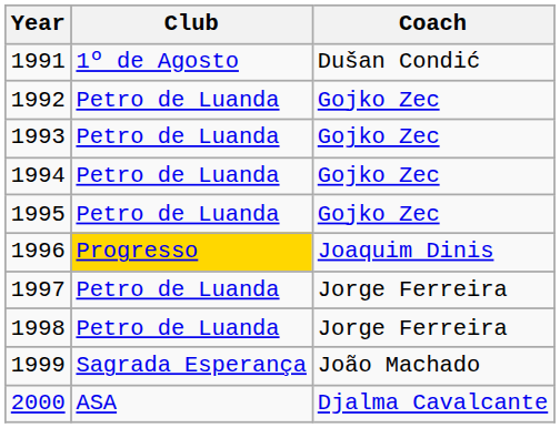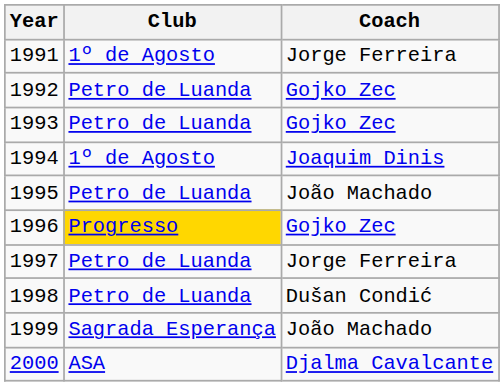 <table class="wikitable" style="font-size:90%;">
 <tr>
 <th>Year</th>
 <th>Club</th>
 <th>Coach</th>
 </tr>
 <tr>
 <td>1991</td>
 <td><a href='#'>1º de Agosto</a></td>
-<td> Dušan Condić</td>
+<td> Jorge Ferreira</td>
 </tr>
 <tr>
 <td>1992</td>
 <td><a href='#'>Petro de Luanda</a></td>
 <td> <a href='#'>Gojko Zec</a></td>
 </tr>
 <tr>
 <td>1993</td>
 <td><a href='#'>Petro de Luanda</a></td>
 <td> <a href='#'>Gojko Zec</a></td>
 </tr>
 <tr>
 <td>1994</td>
-<td><a href='#'>Petro de Luanda</a></td>
-<td> <a href='#'>Gojko Zec</a></td>
+<td><a href='#'>1º de Agosto</a></td>
+<td> <a href='#'>Joaquim Dinis</a></td>
 </tr>
 <tr>
 <td>1995</td>
 <td><a href='#'>Petro de Luanda</a></td>
-<td> <a href='#'>Gojko Zec</a></td>
+<td> João Machado</td>
 </tr>
 <tr>
 <td>1996</td>
 <td style="background: gold;"><a href='#'>Progresso</a></td>
-<td> <a href='#'>Joaquim Dinis</a></td>
+<td> <a href='#'>Gojko Zec</a></td>
 </tr>
 <tr>
 <td>1997</td>
 <td><a href='#'>Petro de Luanda</a></td>
 <td> Jorge Ferreira</td>
 </tr>
 <tr>
 <td>1998</td>
 <td><a href='#'>Petro de Luanda</a></td>
-<td> Jorge Ferreira</td>
+<td> Dušan Condić</td>
 </tr>
 <tr>
 <td>1999</td>
 <td><a href='#'>Sagrada Esperança</a></td>
 <td> João Machado</td>
 </tr>
 <tr>
 <td><a href='#'>2000</a></td>
 <td><a href='#'>ASA</a></td>
 <td> <a href='#'>Djalma Cavalcante</a></td>
 </tr>
 </table>
